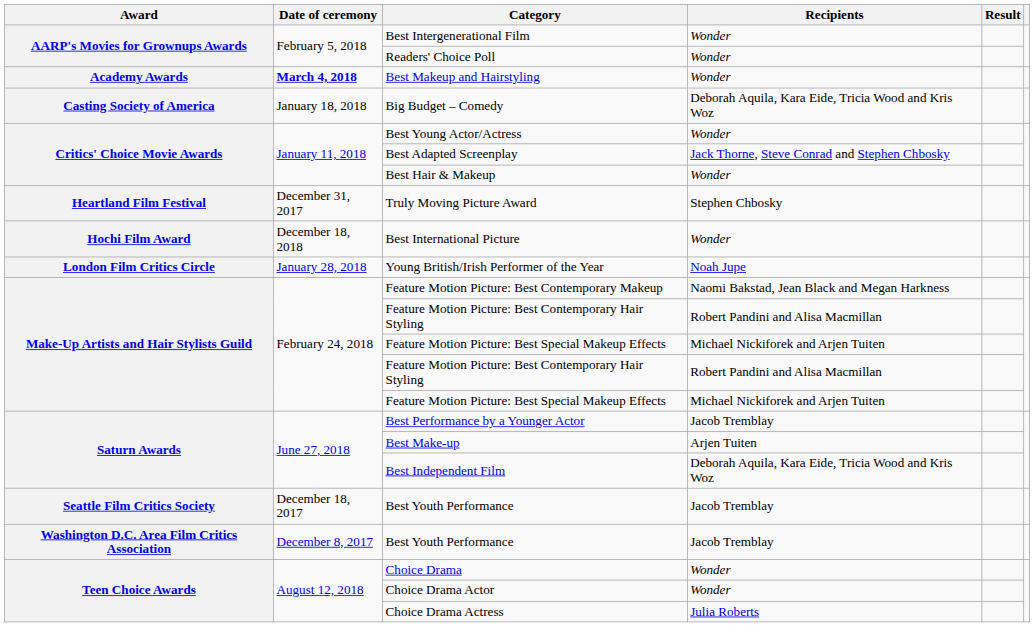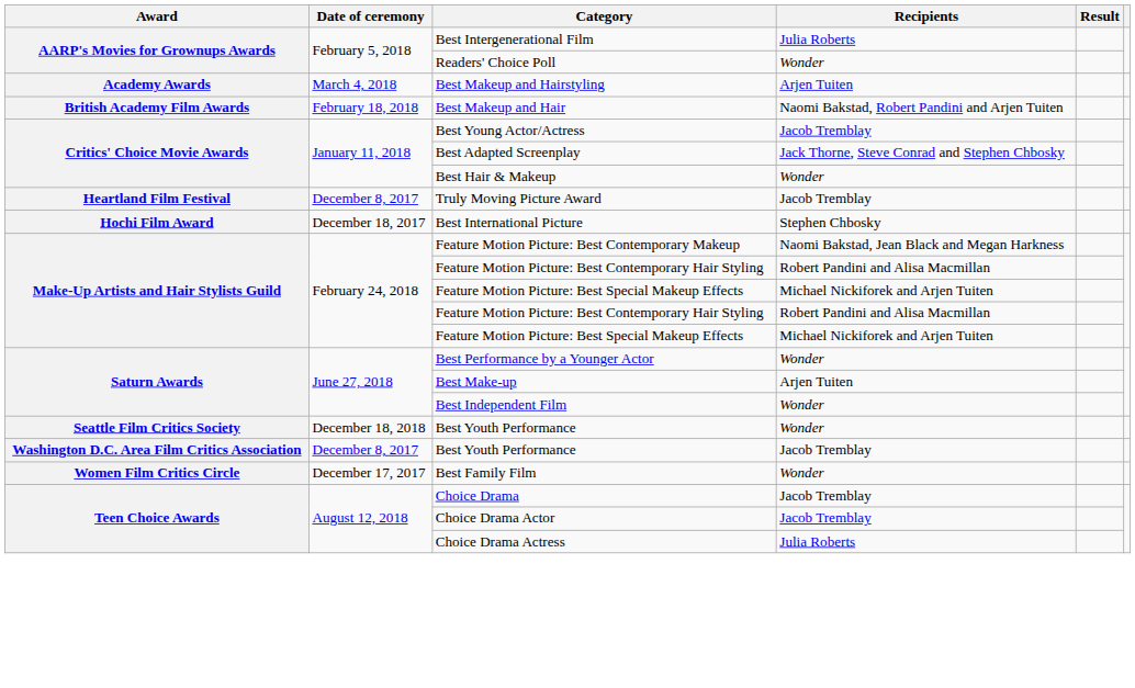 <table class="wikitable sortable plainrowheaders" style="width: 99%;">
 <tr>
 <th scope="col">Award</th>
 <th scope="col">Date of ceremony</th>
 <th scope="col">Category</th>
 <th scope="col">Recipients</th>
 <th scope="col">Result</th>
 <th scope="col" class="unsortable"></th>
 </tr>
 <tr>
 <th scope="row" rowspan="2"><a href='#'>AARP's Movies for Grownups Awards</a></th>
 <td rowspan="2">February 5, 2018</td>
 <td>Best Intergenerational Film</td>
-<td><em>Wonder</em></td>
+<td><a href='#'>Julia Roberts</a></td>
 <td></td>
 <td rowspan="2" style="text-align:center;"></td>
 </tr>
 <tr>
 <td>Readers' Choice Poll</td>
 <td><em>Wonder</em></td>
 <td></td>
 </tr>
 <tr>
 <th scope="row"><a href='#'>Academy Awards</a></th>
-<td><strong><a href='#'>March 4, 2018</a></strong></td>
+<td><a href='#'>March 4, 2018</a></td>
 <td><a href='#'>Best Makeup and Hairstyling</a></td>
-<td><em>Wonder</em></td>
+<td><a href='#'>Arjen Tuiten</a></td>
 <td></td>
 <td style="text-align:center;"></td>
 </tr>
 <tr>
-<th scope="row"><a href='#'>Casting Society of America</a></th>
-<td>January 18, 2018</td>
-<td>Big Budget – Comedy</td>
-<td>Deborah Aquila, Kara Eide, Tricia Wood and Kris Woz</td>
+<th scope="row"><a href='#'>British Academy Film Awards</a></th>
+<td><a href='#'>February 18, 2018</a></td>
+<td><a href='#'>Best Makeup and Hair</a></td>
+<td>Naomi Bakstad, <a href='#'>Robert Pandini</a> and Arjen Tuiten</td>
 <td></td>
 <td style="text-align:center;"></td>
 </tr>
 <tr>
 <th scope="row" rowspan="3"><a href='#'>Critics' Choice Movie Awards</a></th>
 <td rowspan="3"><a href='#'>January 11, 2018</a></td>
 <td>Best Young Actor/Actress</td>
-<td><em>Wonder</em></td>
+<td><a href='#'>Jacob Tremblay</a></td>
 <td></td>
 <td rowspan="3" style="text-align:center;"></td>
 </tr>
 <tr>
 <td>Best Adapted Screenplay</td>
 <td><a href='#'>Jack Thorne</a>, <a href='#'>Steve Conrad</a> and <a href='#'>Stephen Chbosky</a></td>
 <td></td>
 </tr>
 <tr>
 <td>Best Hair & Makeup</td>
 <td><em>Wonder</em></td>
 <td></td>
 </tr>
 <tr>
 <th scope="row"><a href='#'>Heartland Film Festival</a></th>
-<td>December 31, 2017</td>
+<td><a href='#'>December 8, 2017</a></td>
 <td>Truly Moving Picture Award</td>
-<td>Stephen Chbosky</td>
+<td>Jacob Tremblay</td>
 <td></td>
 <td style="text-align:center;"></td>
 </tr>
 <tr>
 <th scope="row"><a href='#'>Hochi Film Award</a></th>
-<td>December 18, 2018</td>
+<td>December 18, 2017</td>
 <td>Best International Picture</td>
-<td><em>Wonder</em></td>
-<td></td>
-<td style="text-align:center;"></td>
-</tr>
-<tr>
-<th scope="row"><a href='#'>London Film Critics Circle</a></th>
-<td><a href='#'>January 28, 2018</a></td>
-<td>Young British/Irish Performer of the Year</td>
-<td><a href='#'>Noah Jupe</a></td>
+<td>Stephen Chbosky</td>
 <td></td>
 <td style="text-align:center;"></td>
 </tr>
 <tr>
 <th scope="row" rowspan="5"><a href='#'>Make-Up Artists and Hair Stylists Guild</a></th>
 <td rowspan="5">February 24, 2018</td>
 <td>Feature Motion Picture: Best Contemporary Makeup</td>
 <td>Naomi Bakstad, Jean Black and Megan Harkness</td>
 <td></td>
 <td rowspan="5" style="text-align:center;"></td>
 </tr>
 <tr>
 <td>Feature Motion Picture: Best Contemporary Hair Styling</td>
 <td>Robert Pandini and Alisa Macmillan</td>
 <td></td>
 </tr>
 <tr>
 <td>Feature Motion Picture: Best Special Makeup Effects</td>
 <td>Michael Nickiforek and Arjen Tuiten</td>
 <td></td>
 </tr>
 <tr>
 <td>Feature Motion Picture: Best Contemporary Hair Styling</td>
 <td>Robert Pandini and Alisa Macmillan</td>
 <td></td>
 </tr>
 <tr>
 <td>Feature Motion Picture: Best Special Makeup Effects</td>
 <td>Michael Nickiforek and Arjen Tuiten</td>
 <td></td>
 </tr>
 <tr>
 <th scope="row" rowspan="3"><a href='#'>Saturn Awards</a></th>
 <td rowspan="3"><a href='#'>June 27, 2018</a></td>
 <td><a href='#'>Best Performance by a Younger Actor</a></td>
-<td>Jacob Tremblay</td>
+<td><em>Wonder</em></td>
 <td></td>
 <td rowspan="3" style="text-align:center;"></td>
 </tr>
 <tr>
 <td><a href='#'>Best Make-up</a></td>
 <td>Arjen Tuiten</td>
 <td></td>
 </tr>
 <tr>
 <td><a href='#'>Best Independent Film</a></td>
-<td>Deborah Aquila, Kara Eide, Tricia Wood and Kris Woz</td>
+<td><em>Wonder</em></td>
 <td></td>
 </tr>
 <tr>
 <th scope="row"><a href='#'>Seattle Film Critics Society</a></th>
-<td>December 18, 2017</td>
+<td>December 18, 2018</td>
 <td>Best Youth Performance</td>
-<td>Jacob Tremblay</td>
+<td><em>Wonder</em></td>
 <td></td>
 <td style="text-align:center;"></td>
 </tr>
 <tr>
 <th scope="row"><a href='#'>Washington D.C. Area Film Critics Association</a></th>
 <td><a href='#'>December 8, 2017</a></td>
 <td>Best Youth Performance</td>
 <td>Jacob Tremblay</td>
 <td></td>
 <td style="text-align:center;"></td>
 </tr>
 <tr>
+<th scope="row"><a href='#'>Women Film Critics Circle</a></th>
+<td>December 17, 2017</td>
+<td>Best Family Film</td>
+<td><em>Wonder</em></td>
+<td></td>
+<td style="text-align:center;"><br></td>
+</tr>
+<tr>
 <th scope="row" rowspan="3"><a href='#'>Teen Choice Awards</a></th>
 <td rowspan="3"><a href='#'>August 12, 2018</a></td>
 <td><a href='#'>Choice Drama</a></td>
-<td><em>Wonder</em></td>
+<td>Jacob Tremblay</td>
 <td></td>
 <td rowspan="3" style="text-align:center;"></td>
 </tr>
 <tr>
 <td>Choice Drama Actor</td>
-<td><em>Wonder</em></td>
+<td><a href='#'>Jacob Tremblay</a></td>
 <td></td>
 </tr>
 <tr>
 <td>Choice Drama Actress</td>
 <td><a href='#'>Julia Roberts</a></td>
 <td></td>
 </tr>
 </table>
